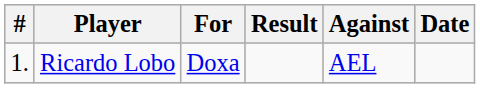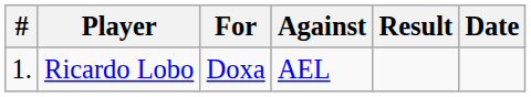 <table class="wikitable sortable">
 <tr>
 <th>#</th>
 <th>Player</th>
 <th>For</th>
+<th>Against</th>
 <th align=center>Result</th>
-<th>Against</th>
 <th>Date</th>
 </tr>
 <tr>
 <td>1.</td>
 <td> <a href='#'>Ricardo Lobo</a></td>
 <td><a href='#'>Doxa</a></td>
+<td><a href='#'>AEL</a></td>
 <td align="center"></td>
-<td><a href='#'>AEL</a></td>
 <td></td>
 </tr>
 </table>
